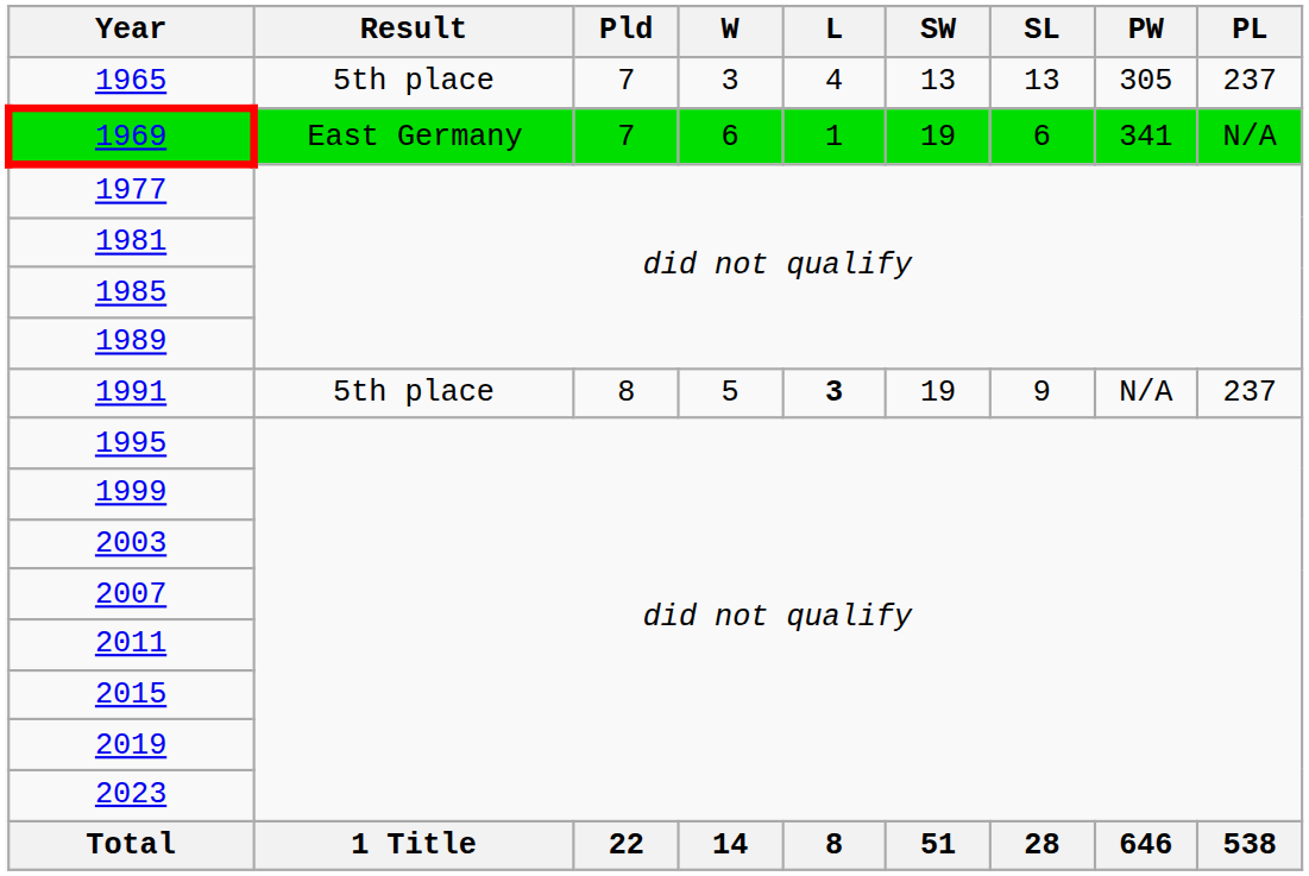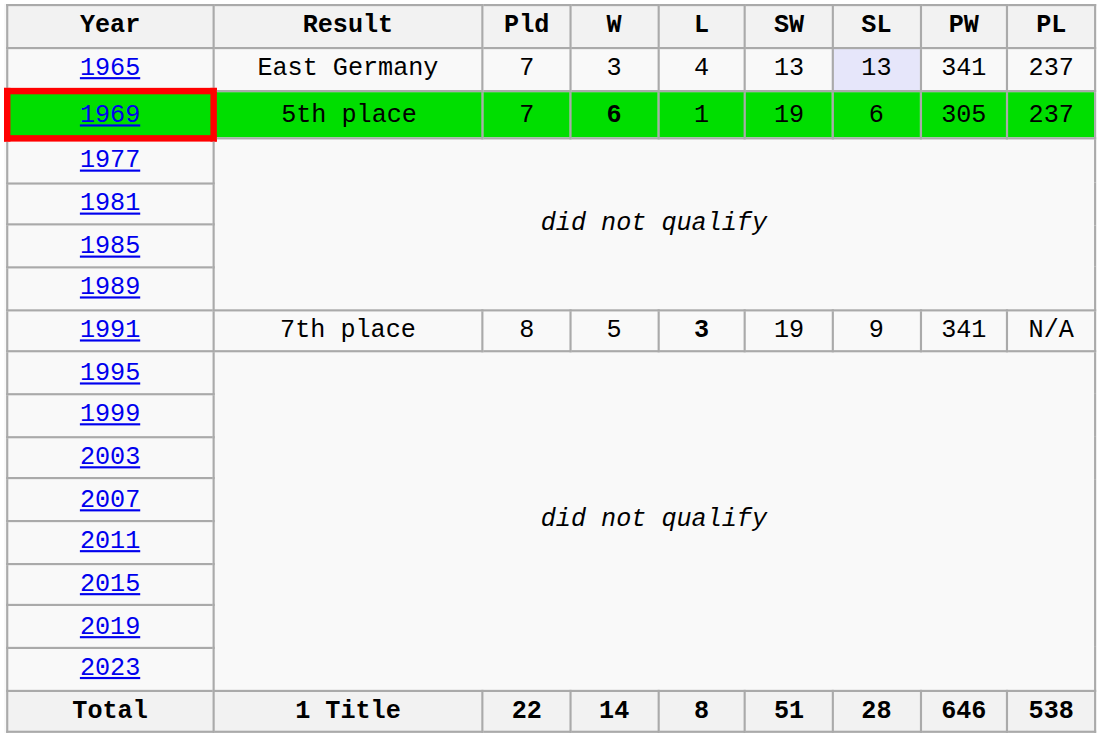 <table class="wikitable" style="text-align: center;font-size:90%;">
 <tr>
 <th width=90>Year</th>
 <th width=120>Result</th>
 <th width=35>Pld</th>
 <th width=35>W</th>
 <th width=35>L</th>
 <th width=35>SW</th>
 <th width=35>SL</th>
 <th width=35>PW</th>
 <th width=35>PL</th>
 </tr>
 <tr>
 <td> <a href='#'>1965</a></td>
-<td>5th place</td>
+<td>East Germany</td>
 <td>7</td>
 <td>3</td>
 <td>4</td>
 <td>13</td>
-<td>13</td>
-<td>305</td>
+<td style="background: lavender;">13</td>
+<td>341</td>
 <td>237</td>
 </tr>
 <tr bgcolor=GoldEast Germany>
 <td style="border: 3px solid red"> <a href='#'>1969</a></td>
-<td>East Germany</td>
+<td>5th place</td>
 <td>7</td>
-<td>6</td>
+<td><strong>6</strong></td>
 <td>1</td>
 <td>19</td>
 <td>6</td>
-<td>341</td>
-<td>N/A</td>
+<td>305</td>
+<td>237</td>
 </tr>
 <tr>
 <td> <a href='#'>1977</a></td>
 <td rowspan=4 colspan=8><em>did not qualify</em></td>
 </tr>
 <tr>
 <td> <a href='#'>1981</a></td>
 </tr>
 <tr>
 <td> <a href='#'>1985</a></td>
 </tr>
 <tr>
 <td> <a href='#'>1989</a></td>
 </tr>
 <tr>
 <td> <a href='#'>1991</a></td>
-<td>5th place</td>
+<td>7th place</td>
 <td>8</td>
 <td>5</td>
 <td><strong>3</strong></td>
 <td>19</td>
 <td>9</td>
+<td>341</td>
 <td>N/A</td>
-<td>237</td>
 </tr>
 <tr>
 <td> <a href='#'>1995</a></td>
 <td rowspan=8 colspan=8><em>did not qualify</em></td>
 </tr>
 <tr>
 <td> <a href='#'>1999</a></td>
 </tr>
 <tr>
 <td> <a href='#'>2003</a></td>
 </tr>
 <tr>
 <td> <a href='#'>2007</a></td>
 </tr>
 <tr>
 <td> <a href='#'>2011</a></td>
 </tr>
 <tr>
 <td> <a href='#'>2015</a></td>
 </tr>
 <tr>
 <td> <a href='#'>2019</a></td>
 </tr>
 <tr>
 <td> <a href='#'>2023</a></td>
 </tr>
 <tr>
 <th>Total</th>
 <th>1 Title</th>
 <th>22</th>
 <th>14</th>
 <th>8</th>
 <th>51</th>
 <th>28</th>
 <th>646</th>
 <th>538</th>
 </tr>
 </table>
